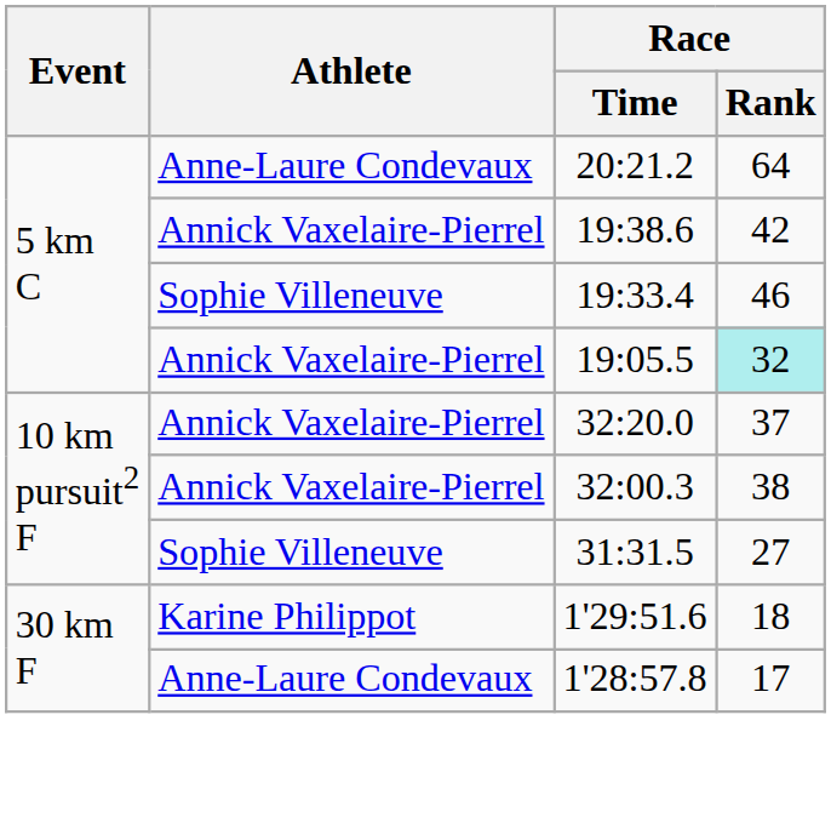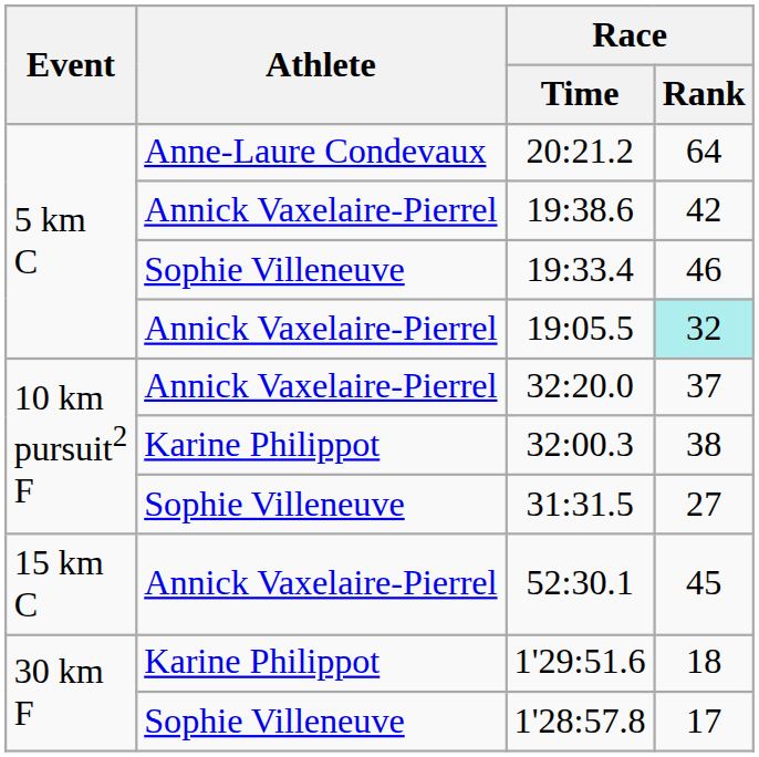 <table class="wikitable" border="1" style="font-size:90%">
 <tr>
 <th rowspan=2>Event</th>
 <th rowspan=2>Athlete</th>
 <th colspan=2>Race</th>
 </tr>
 <tr>
 <th>Time</th>
 <th>Rank</th>
 </tr>
 <tr>
 <td rowspan=4>5 km <br> C</td>
 <td><a href='#'>Anne-Laure Condevaux</a></td>
 <td align=center>20:21.2</td>
 <td align=center>64</td>
 </tr>
 <tr>
 <td><a href='#'>Annick Vaxelaire-Pierrel</a></td>
 <td align=center>19:38.6</td>
 <td align=center>42</td>
 </tr>
 <tr>
 <td><a href='#'>Sophie Villeneuve</a></td>
 <td align=center>19:33.4</td>
 <td align=center>46</td>
 </tr>
 <tr>
 <td><a href='#'>Annick Vaxelaire-Pierrel</a></td>
 <td align=center>19:05.5</td>
 <td align=center style="background: paleturquoise;">32</td>
 </tr>
 <tr>
 <td rowspan=3>10 km <br> pursuit<sup>2</sup> <br> F</td>
 <td><a href='#'>Annick Vaxelaire-Pierrel</a></td>
 <td align=center>32:20.0</td>
 <td align=center>37</td>
 </tr>
 <tr>
-<td><a href='#'>Annick Vaxelaire-Pierrel</a></td>
+<td><a href='#'>Karine Philippot</a></td>
 <td align=center>32:00.3</td>
 <td align=center>38</td>
 </tr>
 <tr>
 <td><a href='#'>Sophie Villeneuve</a></td>
 <td align=center>31:31.5</td>
 <td align=center>27</td>
 </tr>
 <tr>
+<td>15 km <br> C</td>
+<td><a href='#'>Annick Vaxelaire-Pierrel</a></td>
+<td align=center>52:30.1</td>
+<td align=center>45</td>
+</tr>
+<tr>
 <td rowspan=2>30 km <br> F</td>
 <td><a href='#'>Karine Philippot</a></td>
 <td align=center>1'29:51.6</td>
 <td align=center>18</td>
 </tr>
 <tr>
-<td><a href='#'>Anne-Laure Condevaux</a></td>
+<td><a href='#'>Sophie Villeneuve</a></td>
 <td align=center>1'28:57.8</td>
 <td align=center>17</td>
 </tr>
 </table>
